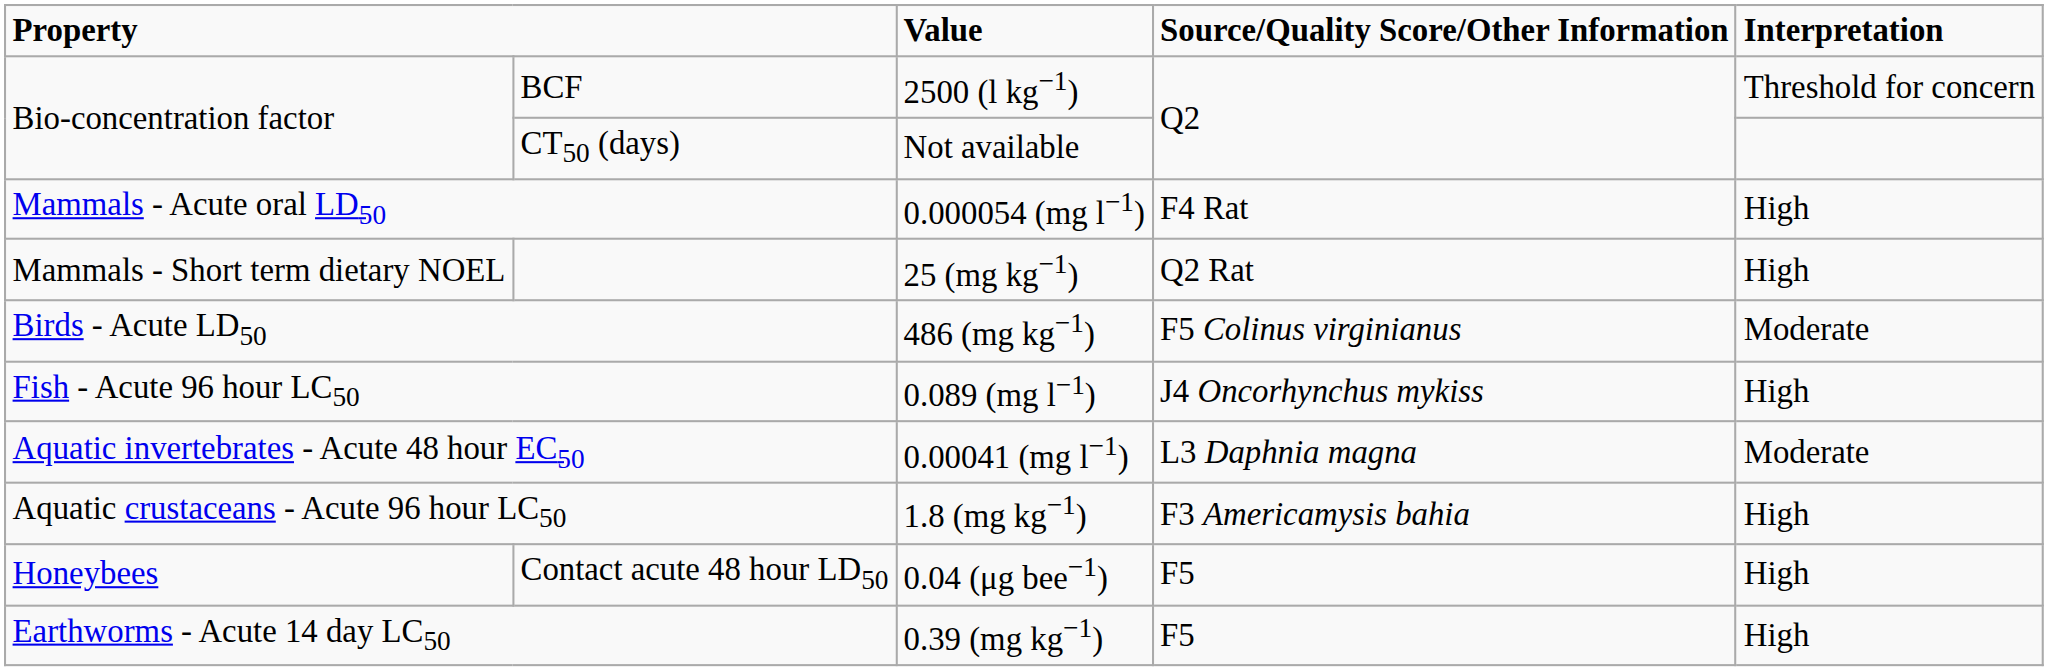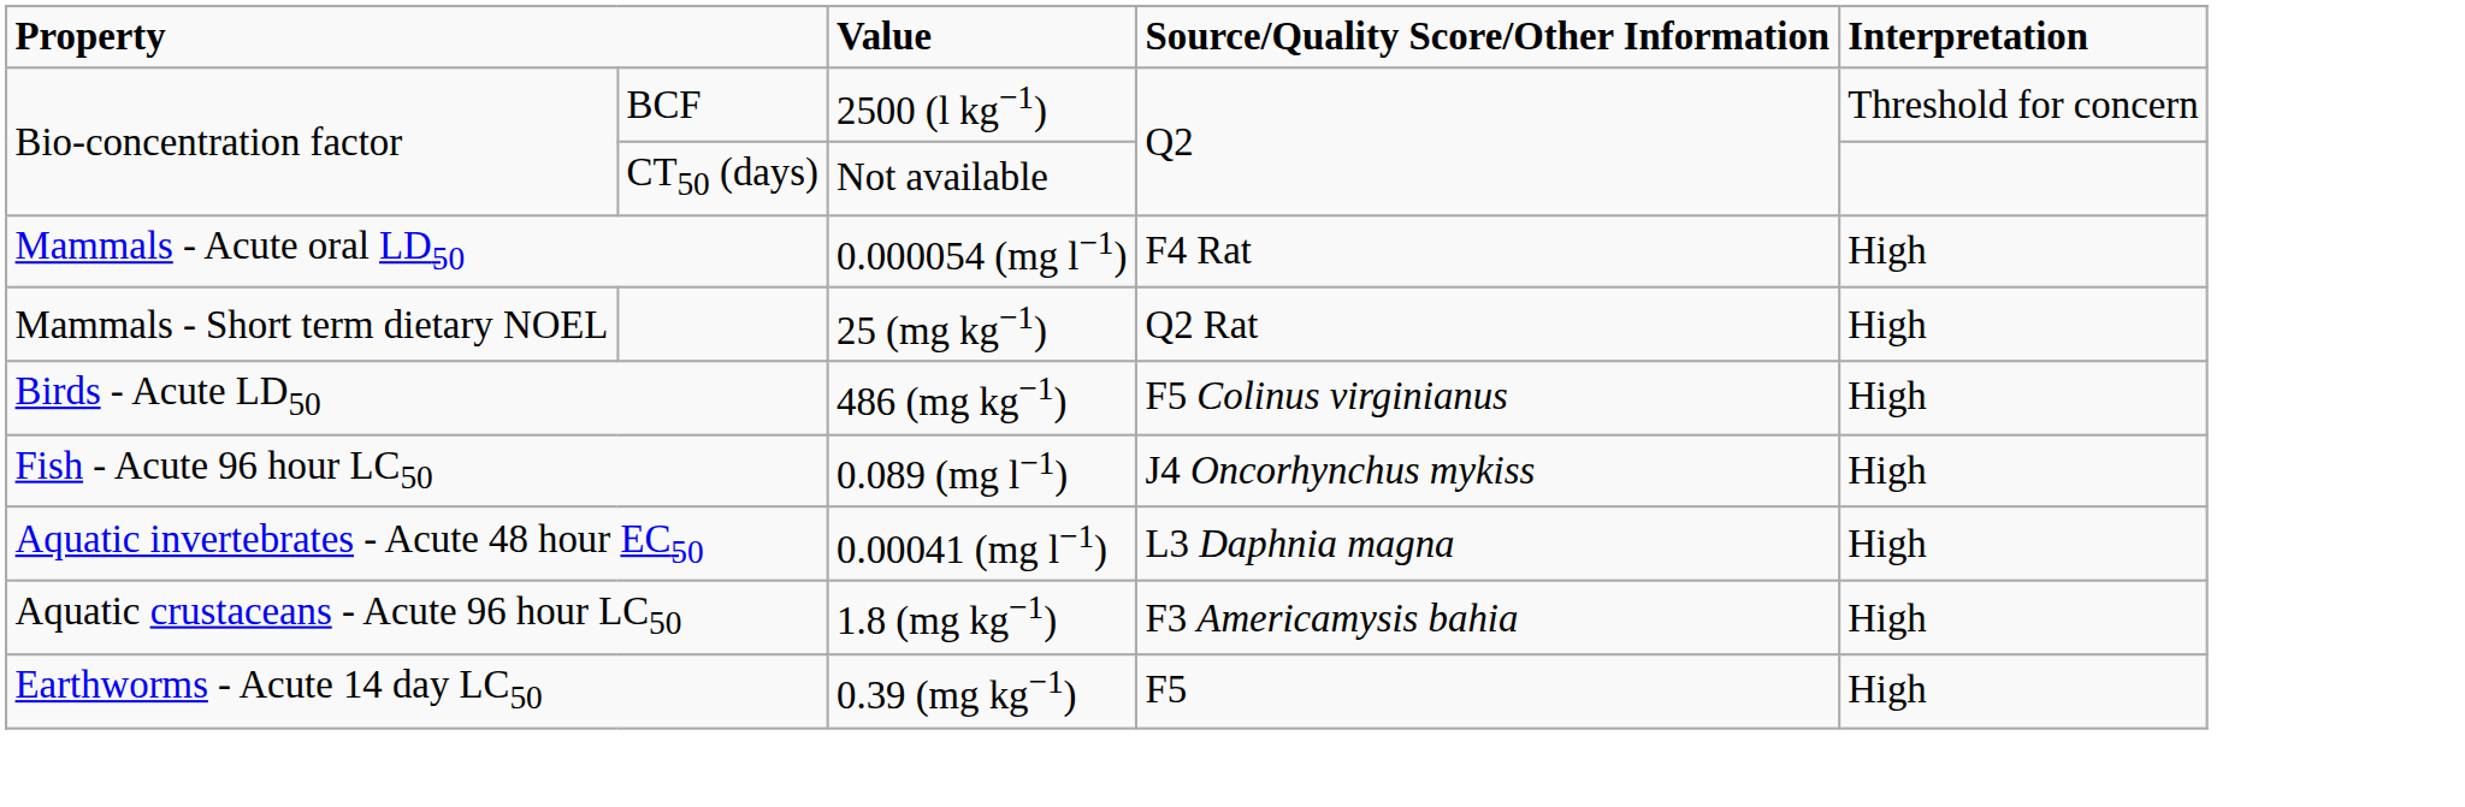 <table class="wikitable">
 <tr>
 <td colspan="2"><strong>Property</strong></td>
 <td><strong>Value</strong></td>
 <td><strong>Source/Quality Score/Other Information</strong></td>
 <td><strong>Interpretation</strong></td>
 </tr>
 <tr>
 <td rowspan="2">Bio-concentration factor</td>
 <td>BCF</td>
 <td>2500 (l kg<sup>−1</sup>)</td>
 <td rowspan="2">Q2</td>
 <td>Threshold for concern</td>
 </tr>
 <tr>
 <td>CT<sub>50</sub> (days)</td>
 <td>Not available</td>
 <td></td>
 </tr>
 <tr>
 <td colspan="2"><a href='#'>Mammals</a> - Acute oral <a href='#'>LD<sub>50</sub></a></td>
 <td>0.000054 (mg l<sup>−1</sup>)</td>
 <td>F4 Rat</td>
 <td>High</td>
 </tr>
 <tr>
 <td>Mammals - Short term dietary NOEL</td>
 <td></td>
 <td>25 (mg kg<sup>−1</sup>)</td>
 <td>Q2 Rat</td>
 <td>High</td>
 </tr>
 <tr>
 <td colspan="2"><a href='#'>Birds</a> - Acute LD<sub>50</sub></td>
 <td>486 (mg kg<sup>−1</sup>)</td>
 <td>F5 <em>Colinus virginianus</em></td>
-<td>Moderate</td>
+<td>High</td>
 </tr>
 <tr>
 <td colspan="2"><a href='#'>Fish</a> - Acute 96 hour LC<sub>50</sub></td>
 <td>0.089 (mg l<sup>−1</sup>)</td>
 <td>J4 <em>Oncorhynchus mykiss</em></td>
 <td>High</td>
 </tr>
 <tr>
 <td colspan="2"><a href='#'>Aquatic invertebrates</a> - Acute 48 hour <a href='#'>EC<sub>50</sub></a></td>
 <td>0.00041 (mg l<sup>−1</sup>)</td>
 <td>L3 <em>Daphnia magna</em></td>
-<td>Moderate</td>
+<td>High</td>
 </tr>
 <tr>
 <td colspan="2">Aquatic <a href='#'>crustaceans</a> - Acute 96 hour LC<sub>50</sub></td>
 <td>1.8 (mg kg<sup>−1</sup>)</td>
 <td>F3 <em>Americamysis bahia</em></td>
-<td>High</td>
-</tr>
-<tr>
-<td><a href='#'>Honeybees</a></td>
-<td>Contact acute 48 hour LD<sub>50</sub></td>
-<td>0.04  (μg bee<sup>−1</sup>)</td>
-<td>F5</td>
 <td>High</td>
 </tr>
 <tr>
 <td colspan="2"><a href='#'>Earthworms</a> - Acute 14 day LC<sub>50</sub></td>
 <td>0.39 (mg kg<sup>−1</sup>)</td>
 <td>F5</td>
 <td>High</td>
 </tr>
 </table>
